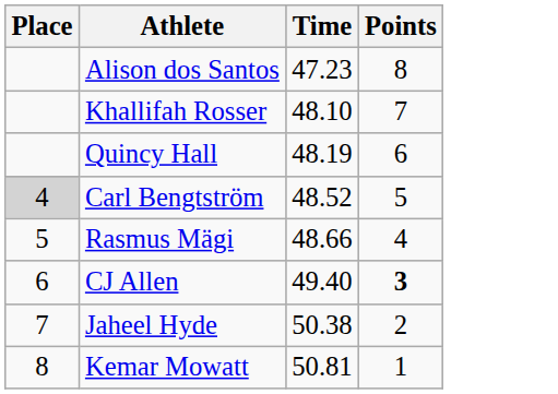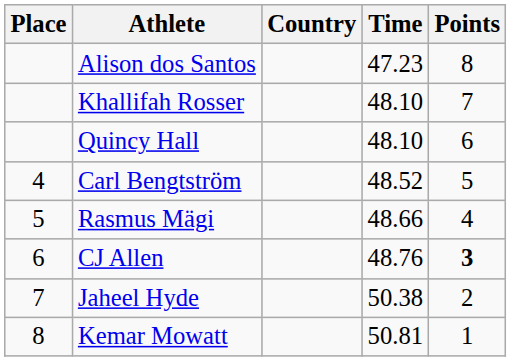 <table class="wikitable">
 <tr>
 <th>Place</th>
 <th>Athlete</th>
+<th>Country</th>
 <th>Time</th>
 <th>Points</th>
 </tr>
 <tr>
 <td align=center></td>
 <td><a href='#'>Alison dos Santos</a></td>
+<td></td>
 <td>47.23</td>
 <td align=center>8</td>
 </tr>
 <tr>
 <td align=center></td>
 <td><a href='#'>Khallifah Rosser</a></td>
+<td></td>
 <td>48.10</td>
 <td align=center>7</td>
 </tr>
 <tr>
 <td align=center></td>
 <td><a href='#'>Quincy Hall</a></td>
-<td>48.19</td>
+<td></td>
+<td>48.10</td>
 <td align=center>6</td>
 </tr>
 <tr>
-<td align=center style="background: lightgrey;">4</td>
+<td align=center>4</td>
 <td><a href='#'>Carl Bengtström</a></td>
+<td></td>
 <td>48.52</td>
 <td align=center>5</td>
 </tr>
 <tr>
 <td align=center>5</td>
 <td><a href='#'>Rasmus Mägi</a></td>
+<td></td>
 <td>48.66</td>
 <td align=center>4</td>
 </tr>
 <tr>
 <td align=center>6</td>
 <td><a href='#'>CJ Allen</a></td>
-<td>49.40</td>
+<td></td>
+<td>48.76</td>
 <td align=center><strong>3</strong></td>
 </tr>
 <tr>
 <td align=center>7</td>
 <td><a href='#'>Jaheel Hyde</a></td>
+<td></td>
 <td>50.38</td>
 <td align=center>2</td>
 </tr>
 <tr>
 <td align=center>8</td>
 <td><a href='#'>Kemar Mowatt</a></td>
+<td></td>
 <td>50.81</td>
 <td align=center>1</td>
 </tr>
 </table>
